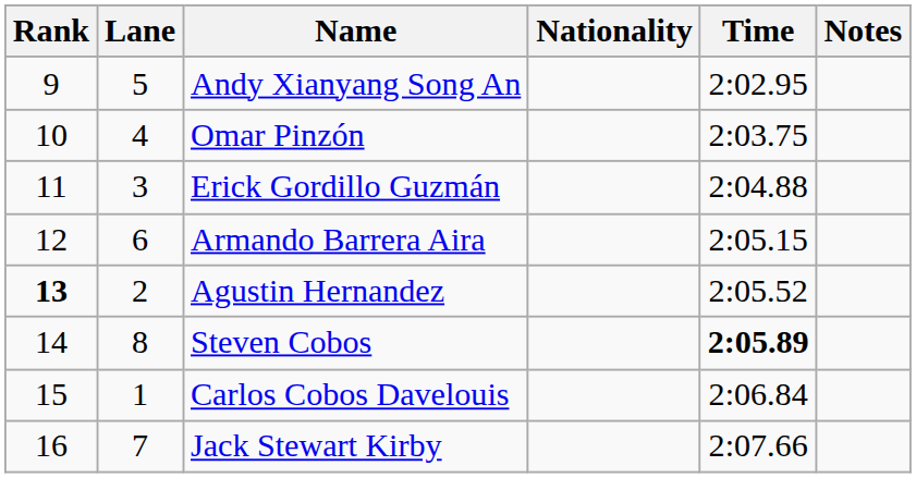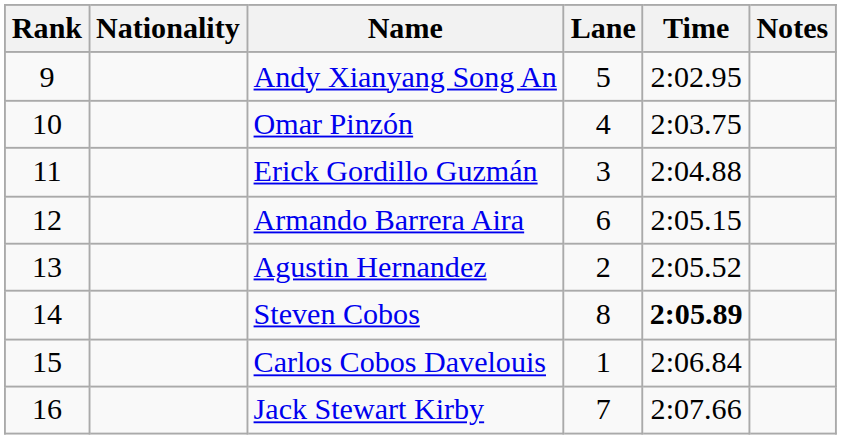 <table class="wikitable sortable" style="text-align:center">
 <tr>
 <th>Rank</th>
+<th>Nationality</th>
+<th>Name</th>
 <th>Lane</th>
-<th>Name</th>
-<th>Nationality</th>
 <th>Time</th>
 <th>Notes</th>
 </tr>
 <tr>
 <td>9</td>
+<td align=left></td>
+<td align=left><a href='#'>Andy Xianyang Song An</a></td>
 <td>5</td>
-<td align=left><a href='#'>Andy Xianyang Song An</a></td>
-<td align=left></td>
 <td>2:02.95</td>
 <td></td>
 </tr>
 <tr>
 <td>10</td>
+<td align=left></td>
+<td align=left><a href='#'>Omar Pinzón</a></td>
 <td>4</td>
-<td align=left><a href='#'>Omar Pinzón</a></td>
-<td align=left></td>
 <td>2:03.75</td>
 <td></td>
 </tr>
 <tr>
 <td>11</td>
+<td align=left></td>
+<td align=left><a href='#'>Erick Gordillo Guzmán</a></td>
 <td>3</td>
-<td align=left><a href='#'>Erick Gordillo Guzmán</a></td>
-<td align=left></td>
 <td>2:04.88</td>
 <td></td>
 </tr>
 <tr>
 <td>12</td>
+<td align=left></td>
+<td align=left><a href='#'>Armando Barrera Aira</a></td>
 <td>6</td>
-<td align=left><a href='#'>Armando Barrera Aira</a></td>
-<td align=left></td>
 <td>2:05.15</td>
 <td></td>
 </tr>
 <tr>
-<td><strong>13</strong></td>
+<td>13</td>
+<td align=left></td>
+<td align=left><a href='#'>Agustin Hernandez</a></td>
 <td>2</td>
-<td align=left><a href='#'>Agustin Hernandez</a></td>
-<td align=left></td>
 <td>2:05.52</td>
 <td></td>
 </tr>
 <tr>
 <td>14</td>
+<td align=left></td>
+<td align=left><a href='#'>Steven Cobos</a></td>
 <td>8</td>
-<td align=left><a href='#'>Steven Cobos</a></td>
-<td align=left></td>
 <td><strong>2:05.89</strong></td>
 <td></td>
 </tr>
 <tr>
 <td>15</td>
+<td align=left></td>
+<td align=left><a href='#'>Carlos Cobos Davelouis</a></td>
 <td>1</td>
-<td align=left><a href='#'>Carlos Cobos Davelouis</a></td>
-<td align=left></td>
 <td>2:06.84</td>
 <td></td>
 </tr>
 <tr>
 <td>16</td>
+<td align=left></td>
+<td align=left><a href='#'>Jack Stewart Kirby</a></td>
 <td>7</td>
-<td align=left><a href='#'>Jack Stewart Kirby</a></td>
-<td align=left></td>
 <td>2:07.66</td>
 <td></td>
 </tr>
 </table>
